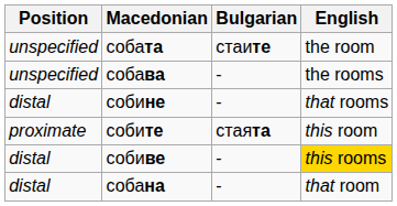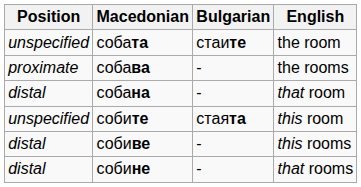 <table class="wikitable">
 <tr>
 <th>Position</th>
 <th>Macedonian</th>
 <th>Bulgarian</th>
 <th>English</th>
 </tr>
 <tr>
 <td><em>unspecified </em></td>
 <td>соба<strong>та</strong></td>
 <td>стаи<strong>те</strong></td>
 <td>the room</td>
 </tr>
 <tr>
-<td><em>unspecified </em></td>
+<td><em>proximate </em></td>
 <td>соба<strong>ва</strong></td>
 <td>-</td>
 <td>the rooms</td>
 </tr>
 <tr>
 <td><em>distal </em></td>
-<td>соби<strong>не</strong></td>
+<td>соба<strong>на</strong></td>
 <td>-</td>
-<td><em>that </em> rooms</td>
+<td><em>that </em> room</td>
 </tr>
 <tr>
-<td><em>proximate </em></td>
+<td><em>unspecified </em></td>
 <td>соби<strong>те</strong></td>
 <td>стая<strong>та</strong></td>
 <td><em>this </em> room</td>
 </tr>
 <tr>
 <td><em>distal </em></td>
 <td>соби<strong>ве</strong></td>
 <td>-</td>
-<td style="background: gold;"><em>this </em> rooms</td>
+<td><em>this </em> rooms</td>
 </tr>
 <tr>
 <td><em>distal </em></td>
-<td>соба<strong>на</strong></td>
+<td>соби<strong>не</strong></td>
 <td>-</td>
-<td><em>that </em> room</td>
+<td><em>that </em> rooms</td>
 </tr>
 </table>
